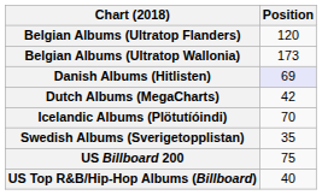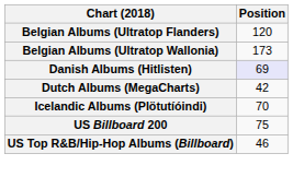 <table class="wikitable sortable plainrowheaders" style="text-align:center">
 <tr>
 <th scope="col">Chart (2018)</th>
 <th scope="col">Position</th>
 </tr>
 <tr>
 <th scope="row">Belgian Albums (Ultratop Flanders)</th>
 <td>120</td>
 </tr>
 <tr>
 <th scope="row">Belgian Albums (Ultratop Wallonia)</th>
 <td>173</td>
 </tr>
 <tr>
 <th scope="row">Danish Albums (Hitlisten)</th>
 <td style="background: lavender;">69</td>
 </tr>
 <tr>
 <th scope="row">Dutch Albums (MegaCharts)</th>
 <td>42</td>
 </tr>
 <tr>
 <th scope="row">Icelandic Albums (Plötutíóindi)</th>
 <td>70</td>
 </tr>
 <tr>
-<th scope="row">Swedish Albums (Sverigetopplistan)</th>
-<td>35</td>
-</tr>
-<tr>
 <th scope="row">US <em>Billboard</em> 200</th>
 <td>75</td>
 </tr>
 <tr>
 <th scope="row">US Top R&B/Hip-Hop Albums (<em>Billboard</em>)</th>
-<td>40</td>
+<td>46</td>
 </tr>
 </table>
